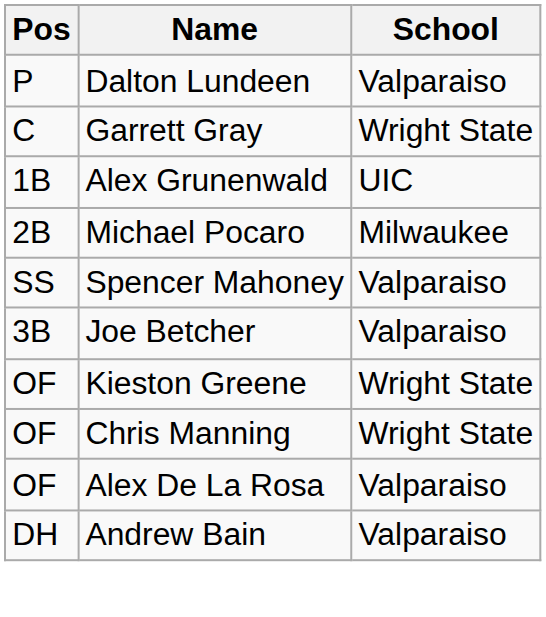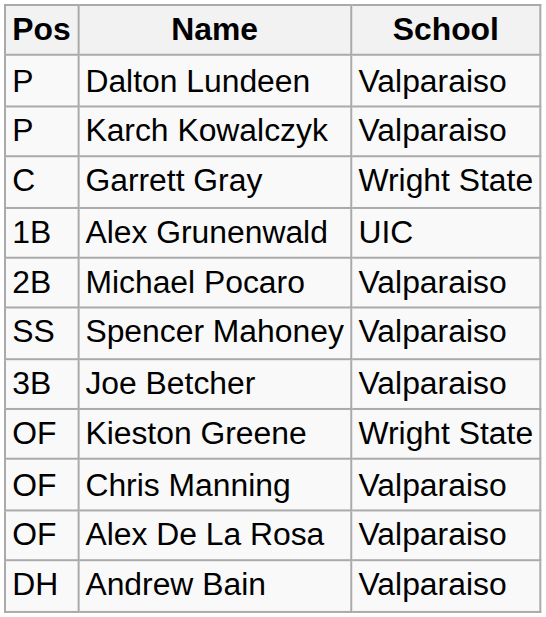 <table class=wikitable>
 <tr>
 <th>Pos</th>
 <th>Name</th>
 <th>School</th>
 </tr>
 <tr>
 <td>P</td>
 <td>Dalton Lundeen</td>
+<td>Valparaiso</td>
+</tr>
+<tr>
+<td>P</td>
+<td>Karch Kowalczyk</td>
 <td>Valparaiso</td>
 </tr>
 <tr>
 <td>C</td>
 <td>Garrett Gray</td>
 <td>Wright State</td>
 </tr>
 <tr>
 <td>1B</td>
 <td>Alex Grunenwald</td>
 <td>UIC</td>
 </tr>
 <tr>
 <td>2B</td>
 <td>Michael Pocaro</td>
-<td>Milwaukee</td>
+<td>Valparaiso</td>
 </tr>
 <tr>
 <td>SS</td>
 <td>Spencer Mahoney</td>
 <td>Valparaiso</td>
 </tr>
 <tr>
 <td>3B</td>
 <td>Joe Betcher</td>
 <td>Valparaiso</td>
 </tr>
 <tr>
 <td>OF</td>
 <td>Kieston Greene</td>
 <td>Wright State</td>
 </tr>
 <tr>
 <td>OF</td>
 <td>Chris Manning</td>
-<td>Wright State</td>
+<td>Valparaiso</td>
 </tr>
 <tr>
 <td>OF</td>
 <td>Alex De La Rosa</td>
 <td>Valparaiso</td>
 </tr>
 <tr>
 <td>DH</td>
 <td>Andrew Bain</td>
 <td>Valparaiso</td>
 </tr>
 </table>
